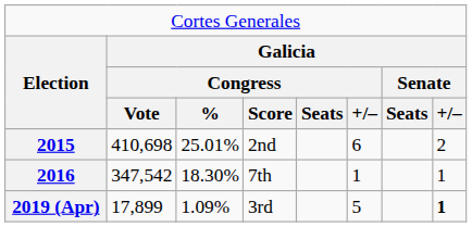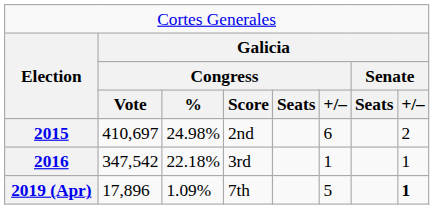 <table class="wikitable" style="font-size:95%; text-align:left;">
 <tr>
 <td colspan="8" align="center"><a href='#'>Cortes Generales</a></td>
 </tr>
 <tr>
 <th rowspan="3" width="75">Election</th>
 <th colspan="7">Galicia</th>
 </tr>
 <tr>
 <th colspan="5">Congress</th>
 <th colspan="2">Senate</th>
 </tr>
 <tr>
 <th>Vote</th>
 <th>%</th>
 <th>Score</th>
 <th>Seats</th>
 <th>+/–</th>
 <th>Seats</th>
 <th>+/–</th>
 </tr>
 <tr>
 <th><a href='#'>2015</a></th>
-<td>410,698</td>
-<td>25.01%</td>
+<td>410,697</td>
+<td>24.98%</td>
 <td>2nd</td>
 <td></td>
 <td>6</td>
 <td></td>
 <td>2</td>
 </tr>
 <tr>
 <th><a href='#'>2016</a></th>
 <td>347,542</td>
-<td>18.30%</td>
-<td>7th</td>
+<td>22.18%</td>
+<td>3rd</td>
 <td></td>
 <td>1</td>
 <td></td>
 <td>1</td>
 </tr>
 <tr>
 <th><a href='#'>2019 (Apr)</a></th>
-<td>17,899</td>
+<td>17,896</td>
 <td>1.09%</td>
-<td>3rd</td>
+<td>7th</td>
 <td></td>
 <td>5</td>
 <td></td>
 <td><strong>1</strong></td>
 </tr>
 </table>
